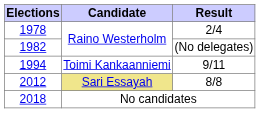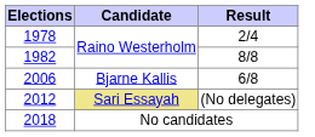 <table class="toccolours" border=1 cellspacing=0 cellpadding=2 style="text-align:center; border-collapse:collapse;">
 <tr style="background:#ccccff">
 <th>Elections</th>
 <th>Candidate</th>
 <th>Result</th>
 </tr>
 <tr>
 <td><a href='#'>1978</a></td>
 <td rowspan=2><a href='#'>Raino Westerholm</a></td>
 <td>2/4</td>
 </tr>
 <tr>
 <td><a href='#'>1982</a></td>
-<td>(No delegates)</td>
+<td>8/8</td>
 </tr>
 <tr>
-<td><a href='#'>1994</a></td>
-<td><a href='#'>Toimi Kankaanniemi</a></td>
-<td>9/11</td>
+<td><a href='#'>2006</a></td>
+<td><a href='#'>Bjarne Kallis</a></td>
+<td>6/8</td>
 </tr>
 <tr>
 <td><a href='#'>2012</a></td>
 <td style="background: khaki;"><a href='#'>Sari Essayah</a></td>
-<td>8/8</td>
+<td>(No delegates)</td>
 </tr>
 <tr>
 <td><a href='#'>2018</a></td>
 <td colspan=2>No candidates</td>
 </tr>
 </table>
